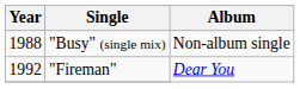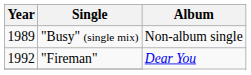 <table class="wikitable">
 <tr>
 <th>Year</th>
 <th>Single</th>
 <th>Album</th>
 </tr>
 <tr>
-<td>1988</td>
+<td>1989</td>
 <td>"Busy" <small>(single mix)</small></td>
 <td>Non-album single</td>
 </tr>
 <tr>
 <td>1992</td>
 <td>"Fireman"</td>
 <td rowspan="3"><em><a href='#'>Dear You</a></em></td>
 </tr>
 <tr>
 </tr>
 </table>
